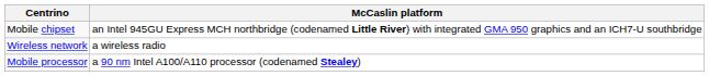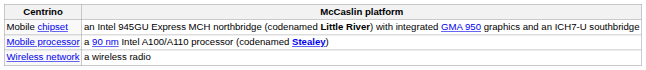 <table class="wikitable">
 <tr>
 <th>Centrino</th>
 <th>McCaslin platform</th>
 </tr>
 <tr>
 <td>Mobile <a href='#'>chipset</a></td>
 <td style="background:white">an Intel 945GU Express MCH northbridge (codenamed <strong>Little River</strong>) with integrated <a href='#'>GMA 950</a> graphics and an ICH7-U southbridge</td>
 </tr>
 <tr>
+<td><a href='#'>Mobile processor</a></td>
+<td style="background:white">a <a href='#'>90 nm</a> Intel A100/A110 processor (codenamed <strong><a href='#'>Stealey</a></strong>)</td>
+</tr>
+<tr>
 <td><a href='#'>Wireless network</a></td>
 <td style="background:white">a wireless radio</td>
 </tr>
-<tr>
-<td><a href='#'>Mobile processor</a></td>
-<td style="background:white">a <a href='#'>90 nm</a> Intel A100/A110 processor (codenamed <strong><a href='#'>Stealey</a></strong>)</td>
-</tr>
 </table>
